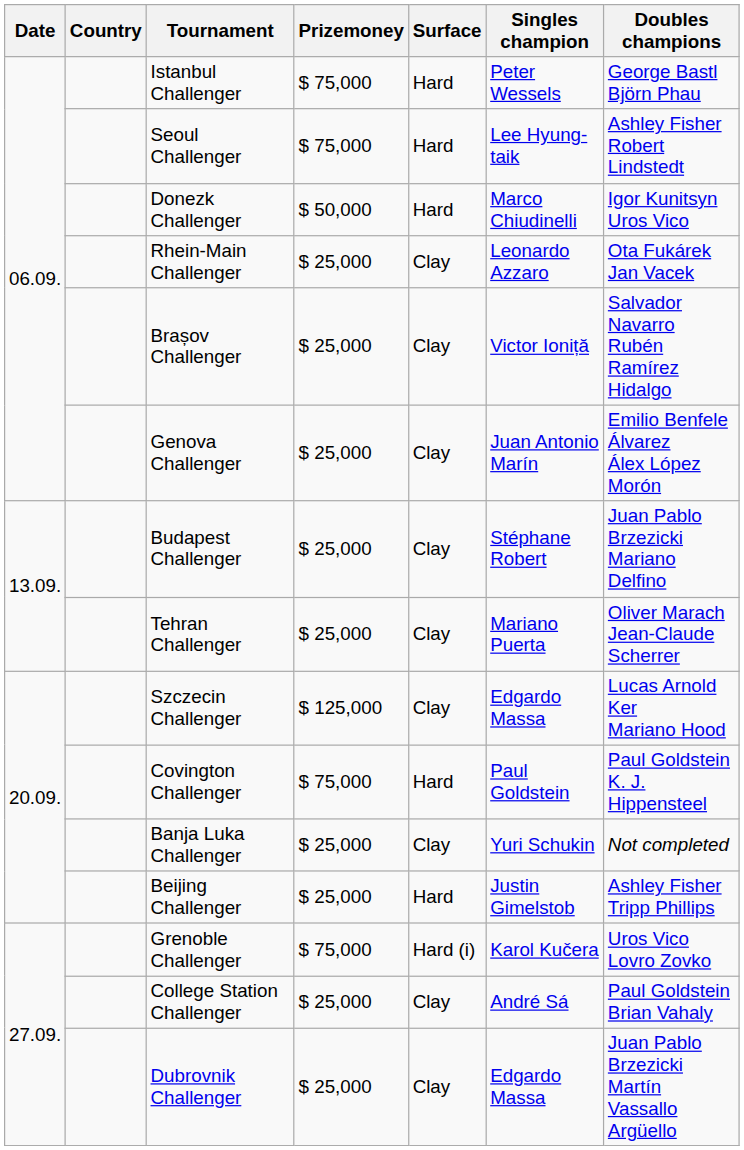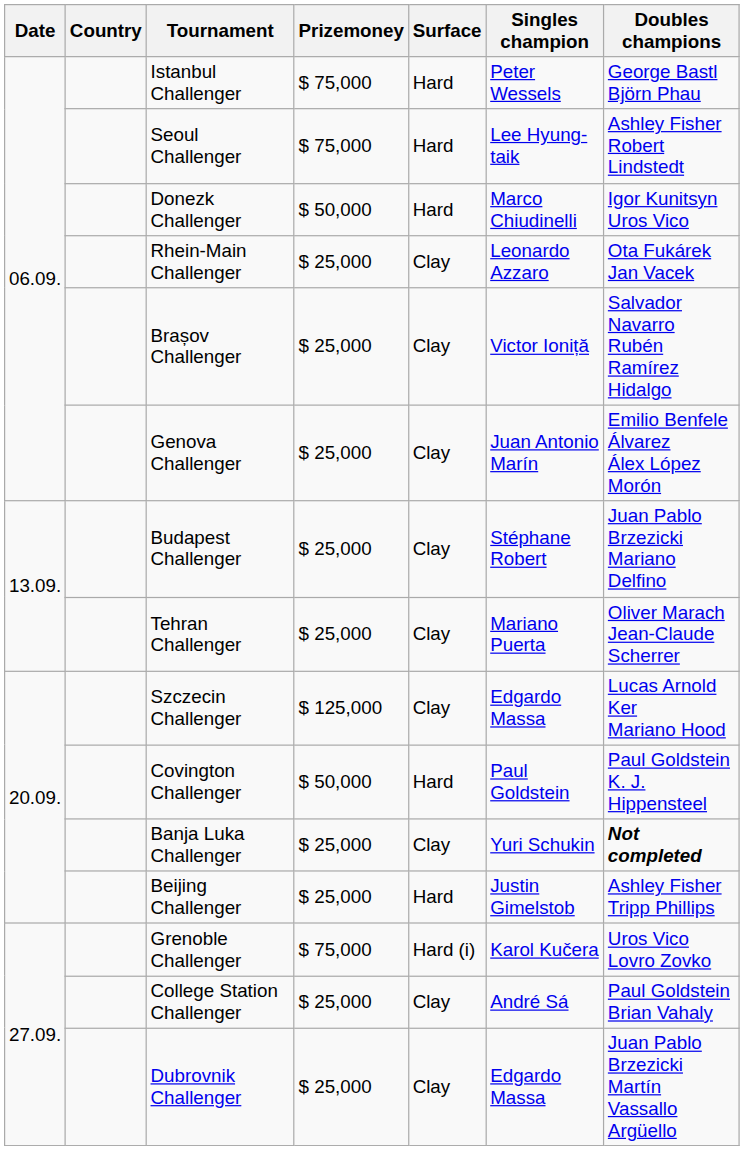 <table class="sortable wikitable" style=font-size:97%>
 <tr>
 <th>Date</th>
 <th>Country</th>
 <th>Tournament</th>
 <th>Prizemoney</th>
 <th>Surface</th>
 <th>Singles champion</th>
 <th>Doubles champions</th>
 </tr>
 <tr>
 <td rowspan="6">06.09.</td>
 <td></td>
 <td>Istanbul Challenger</td>
 <td>$ 75,000</td>
 <td>Hard</td>
 <td> <a href='#'>Peter Wessels</a></td>
 <td> <a href='#'>George Bastl</a><br> <a href='#'>Björn Phau</a></td>
 </tr>
 <tr>
 <td></td>
 <td>Seoul Challenger</td>
 <td>$ 75,000</td>
 <td>Hard</td>
 <td> <a href='#'>Lee Hyung-taik</a></td>
 <td> <a href='#'>Ashley Fisher</a> <br>  <a href='#'>Robert Lindstedt</a></td>
 </tr>
 <tr>
 <td></td>
 <td>Donezk Challenger</td>
 <td>$ 50,000</td>
 <td>Hard</td>
 <td> <a href='#'>Marco Chiudinelli</a></td>
 <td> <a href='#'>Igor Kunitsyn</a><br> <a href='#'>Uros Vico</a></td>
 </tr>
 <tr>
 <td></td>
 <td>Rhein-Main Challenger</td>
 <td>$ 25,000</td>
 <td>Clay</td>
 <td> <a href='#'>Leonardo Azzaro</a></td>
 <td> <a href='#'>Ota Fukárek</a><br> <a href='#'>Jan Vacek</a></td>
 </tr>
 <tr>
 <td></td>
 <td>Brașov Challenger</td>
 <td>$ 25,000</td>
 <td>Clay</td>
 <td> <a href='#'>Victor Ioniță</a></td>
 <td> <a href='#'>Salvador Navarro</a><br>  <a href='#'>Rubén Ramírez Hidalgo</a></td>
 </tr>
 <tr>
 <td></td>
 <td>Genova Challenger</td>
 <td>$ 25,000</td>
 <td>Clay</td>
 <td> <a href='#'>Juan Antonio Marín</a></td>
 <td> <a href='#'>Emilio Benfele Álvarez</a> <br>  <a href='#'>Álex López Morón</a></td>
 </tr>
 <tr>
 <td rowspan="2">13.09.</td>
 <td></td>
 <td>Budapest Challenger</td>
 <td>$ 25,000</td>
 <td>Clay</td>
 <td> <a href='#'>Stéphane Robert</a></td>
 <td> <a href='#'>Juan Pablo Brzezicki</a><br> <a href='#'>Mariano Delfino</a></td>
 </tr>
 <tr>
 <td></td>
 <td>Tehran Challenger</td>
 <td>$ 25,000</td>
 <td>Clay</td>
 <td> <a href='#'>Mariano Puerta</a></td>
 <td> <a href='#'>Oliver Marach</a><br> <a href='#'>Jean-Claude Scherrer</a></td>
 </tr>
 <tr>
 <td rowspan="4">20.09.</td>
 <td></td>
 <td>Szczecin Challenger</td>
 <td>$ 125,000</td>
 <td>Clay</td>
 <td> <a href='#'>Edgardo Massa</a></td>
 <td> <a href='#'>Lucas Arnold Ker</a> <br>  <a href='#'>Mariano Hood</a></td>
 </tr>
 <tr>
 <td></td>
 <td>Covington Challenger</td>
-<td>$ 75,000</td>
+<td>$ 50,000</td>
 <td>Hard</td>
 <td> <a href='#'>Paul Goldstein</a></td>
 <td> <a href='#'>Paul Goldstein</a><br> <a href='#'>K. J. Hippensteel</a></td>
 </tr>
 <tr>
 <td></td>
 <td>Banja Luka Challenger</td>
 <td>$ 25,000</td>
 <td>Clay</td>
 <td> <a href='#'>Yuri Schukin</a></td>
-<td><em>Not completed</em></td>
+<td><strong><em>Not completed</em></strong></td>
 </tr>
 <tr>
 <td></td>
 <td>Beijing Challenger</td>
 <td>$ 25,000</td>
 <td>Hard</td>
 <td> <a href='#'>Justin Gimelstob</a></td>
 <td> <a href='#'>Ashley Fisher</a><br> <a href='#'>Tripp Phillips</a></td>
 </tr>
 <tr>
 <td rowspan="3">27.09.</td>
 <td></td>
 <td>Grenoble Challenger</td>
 <td>$ 75,000</td>
 <td>Hard (i)</td>
 <td> <a href='#'>Karol Kučera</a></td>
 <td> <a href='#'>Uros Vico</a><br> <a href='#'>Lovro Zovko</a></td>
 </tr>
 <tr>
 <td></td>
 <td>College Station Challenger</td>
 <td>$ 25,000</td>
 <td>Clay</td>
 <td> <a href='#'>André Sá</a></td>
 <td> <a href='#'>Paul Goldstein</a><br> <a href='#'>Brian Vahaly</a></td>
 </tr>
 <tr>
 <td></td>
 <td><a href='#'>Dubrovnik Challenger</a></td>
 <td>$ 25,000</td>
 <td>Clay</td>
 <td> <a href='#'>Edgardo Massa</a></td>
 <td> <a href='#'>Juan Pablo Brzezicki</a><br> <a href='#'>Martín Vassallo Argüello</a></td>
 </tr>
 </table>
